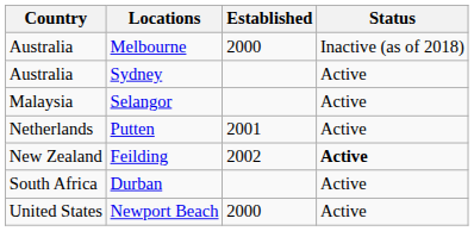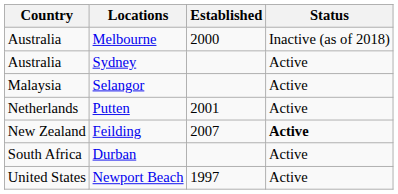 <table class="wikitable" border="1">
 <tr>
 <th>Country</th>
 <th>Locations</th>
 <th>Established</th>
 <th>Status</th>
 </tr>
 <tr>
 <td>Australia</td>
 <td><a href='#'>Melbourne</a></td>
 <td>2000</td>
 <td>Inactive (as of 2018)</td>
 </tr>
 <tr>
 <td>Australia</td>
 <td><a href='#'>Sydney</a></td>
 <td></td>
 <td>Active</td>
 </tr>
 <tr>
 <td>Malaysia</td>
 <td><a href='#'>Selangor</a></td>
 <td></td>
 <td>Active</td>
 </tr>
 <tr>
 <td>Netherlands</td>
 <td><a href='#'>Putten</a></td>
 <td>2001</td>
 <td>Active</td>
 </tr>
 <tr>
 <td>New Zealand</td>
 <td><a href='#'>Feilding</a></td>
-<td>2002</td>
+<td>2007</td>
 <td><strong>Active</strong></td>
 </tr>
 <tr>
 <td>South Africa</td>
 <td><a href='#'>Durban</a></td>
 <td></td>
 <td>Active</td>
 </tr>
 <tr>
 <td>United States</td>
 <td><a href='#'>Newport Beach</a></td>
-<td>2000</td>
+<td>1997</td>
 <td>Active</td>
 </tr>
 </table>
